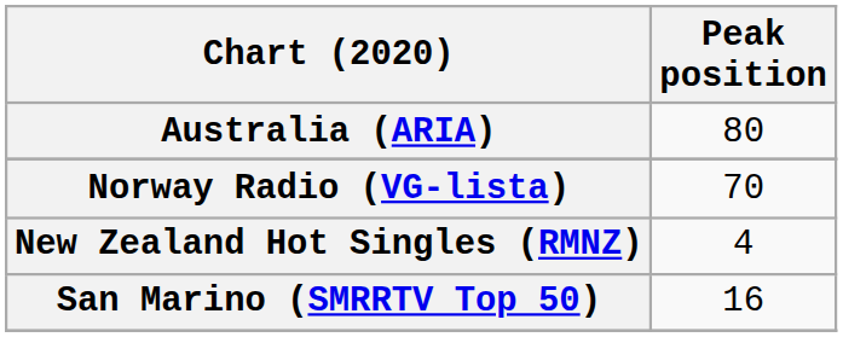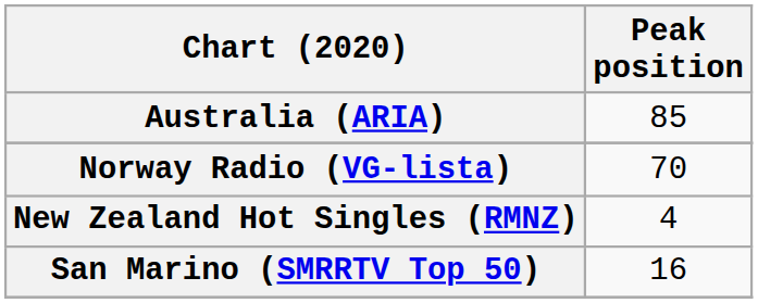 <table class="wikitable sortable plainrowheaders" style="text-align:center">
 <tr>
 <th scope="col">Chart (2020)</th>
 <th scope="col">Peak<br>position</th>
 </tr>
 <tr>
 <th scope="row">Australia (<a href='#'>ARIA</a>)</th>
-<td>80</td>
+<td>85</td>
 </tr>
 <tr>
 </tr>
 <tr>
 </tr>
 <tr>
 <th scope="row">Norway Radio (<a href='#'>VG-lista</a>)</th>
 <td>70</td>
 </tr>
 <tr>
 <th scope="row">New Zealand Hot Singles (<a href='#'>RMNZ</a>)</th>
 <td>4</td>
 </tr>
 <tr>
 <th scope="row">San Marino (<a href='#'>SMRRTV Top 50</a>)</th>
 <td>16</td>
 </tr>
 <tr>
 </tr>
 <tr>
 </tr>
 <tr>
 </tr>
 </table>
